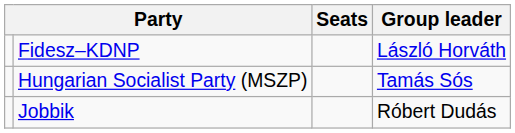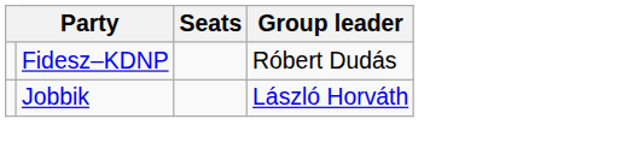 <table class="wikitable">
 <tr>
 <th colspan=2>Party</th>
 <th>Seats</th>
 <th>Group leader</th>
 </tr>
 <tr>
 <td bgcolor=></td>
 <td><a href='#'>Fidesz–KDNP</a></td>
 <td style="text-align:center"></td>
-<td><a href='#'>László Horváth</a></td>
-</tr>
-<tr>
-<td bgcolor=></td>
-<td><a href='#'>Hungarian Socialist Party</a> (MSZP)</td>
-<td style="text-align:center"></td>
-<td><a href='#'>Tamás Sós</a></td>
+<td>Róbert Dudás</td>
 </tr>
 <tr>
 <td bgcolor=></td>
 <td><a href='#'>Jobbik</a></td>
 <td style="text-align:center"></td>
-<td>Róbert Dudás</td>
+<td><a href='#'>László Horváth</a></td>
 </tr>
 </table>
